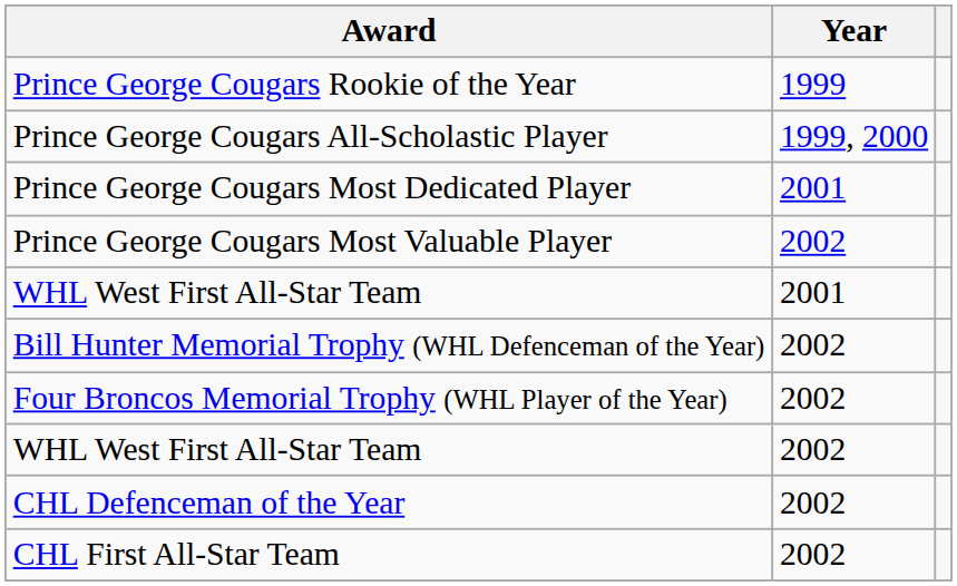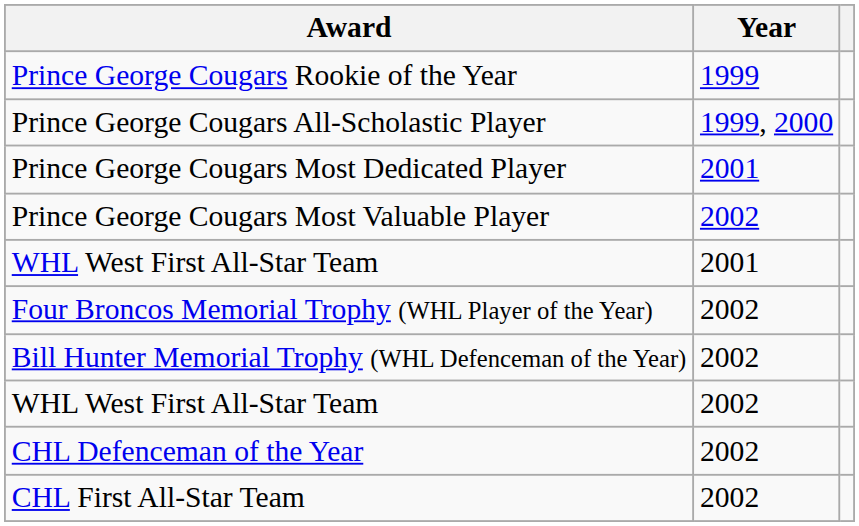 <table class="wikitable">
 <tr>
 <th>Award</th>
 <th>Year</th>
 <th></th>
 </tr>
 <tr>
 <td><a href='#'>Prince George Cougars</a> Rookie of the Year</td>
 <td><a href='#'>1999</a></td>
 <td></td>
 </tr>
 <tr>
 <td>Prince George Cougars All-Scholastic Player</td>
 <td><a href='#'>1999</a>, <a href='#'>2000</a></td>
 <td></td>
 </tr>
 <tr>
 <td>Prince George Cougars Most Dedicated Player</td>
 <td><a href='#'>2001</a></td>
 <td></td>
 </tr>
 <tr>
 <td>Prince George Cougars Most Valuable Player</td>
 <td><a href='#'>2002</a></td>
 <td></td>
 </tr>
 <tr>
 <td><a href='#'>WHL</a> West First All-Star Team</td>
 <td>2001</td>
 <td></td>
 </tr>
 <tr>
-<td><a href='#'>Bill Hunter Memorial Trophy</a> <small>(WHL Defenceman of the Year)</small></td>
+<td><a href='#'>Four Broncos Memorial Trophy</a> <small>(WHL Player of the Year)</small></td>
 <td>2002</td>
 <td></td>
 </tr>
 <tr>
-<td><a href='#'>Four Broncos Memorial Trophy</a> <small>(WHL Player of the Year)</small></td>
+<td><a href='#'>Bill Hunter Memorial Trophy</a> <small>(WHL Defenceman of the Year)</small></td>
 <td>2002</td>
 <td></td>
 </tr>
 <tr>
 <td>WHL West First All-Star Team</td>
 <td>2002</td>
 <td></td>
 </tr>
 <tr>
 <td><a href='#'>CHL Defenceman of the Year</a></td>
 <td>2002</td>
 <td></td>
 </tr>
 <tr>
 <td><a href='#'>CHL</a> First All-Star Team</td>
 <td>2002</td>
 <td></td>
 </tr>
 </table>
